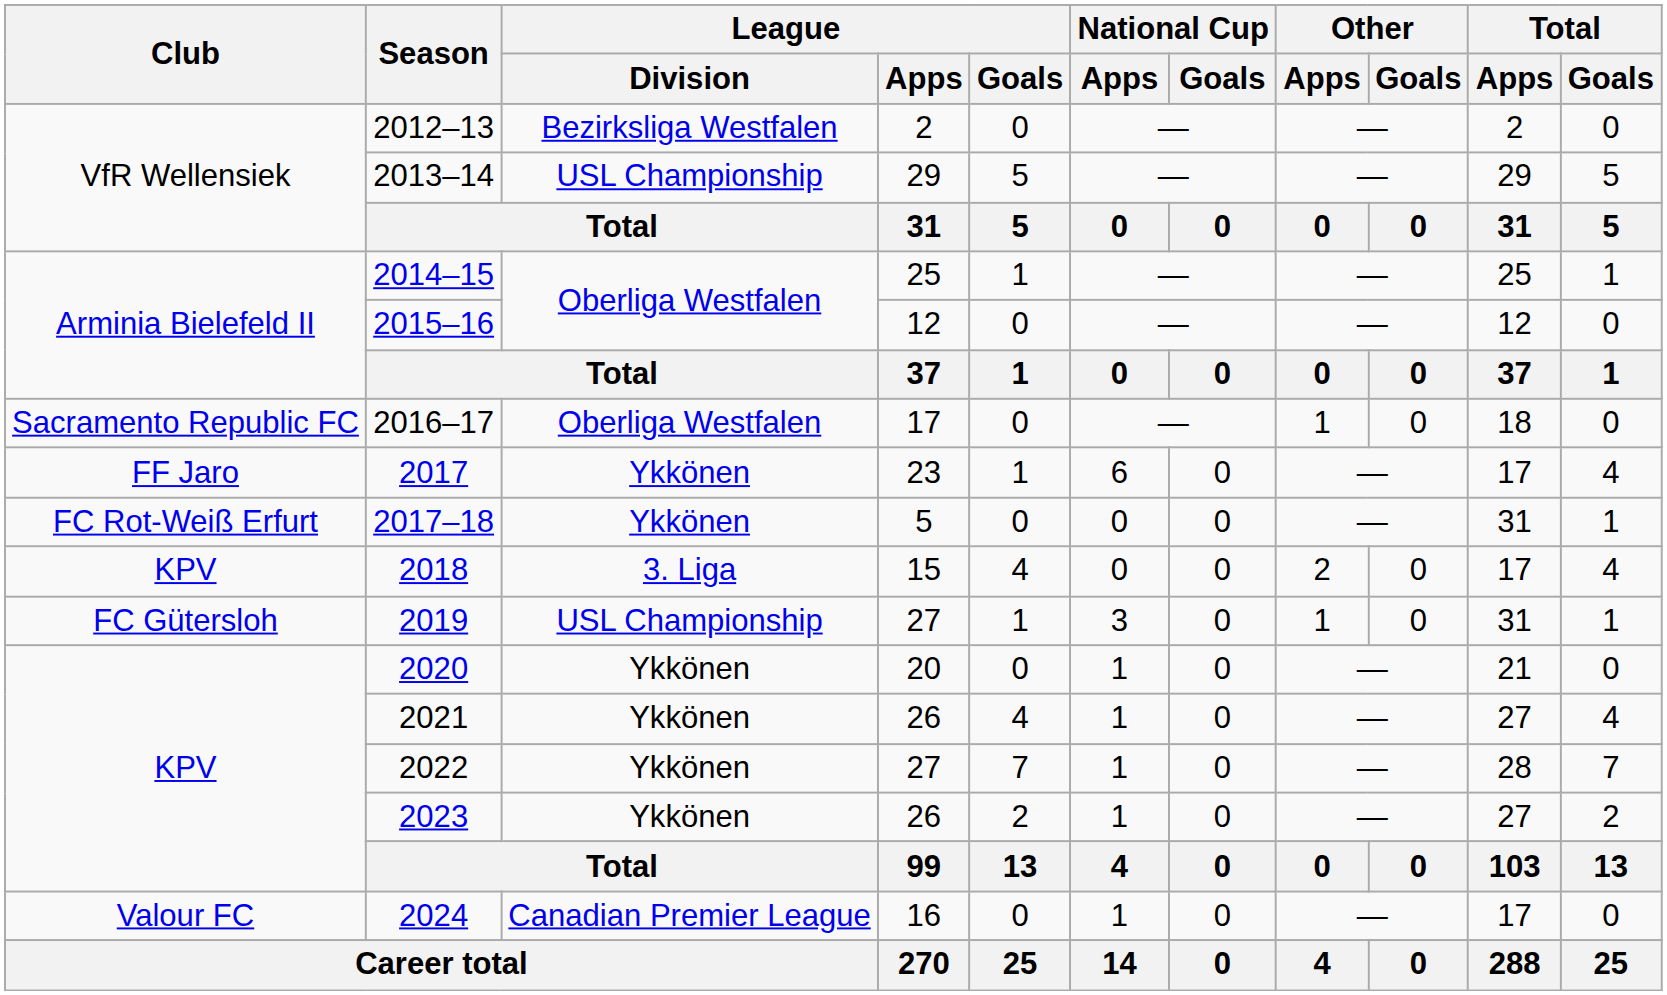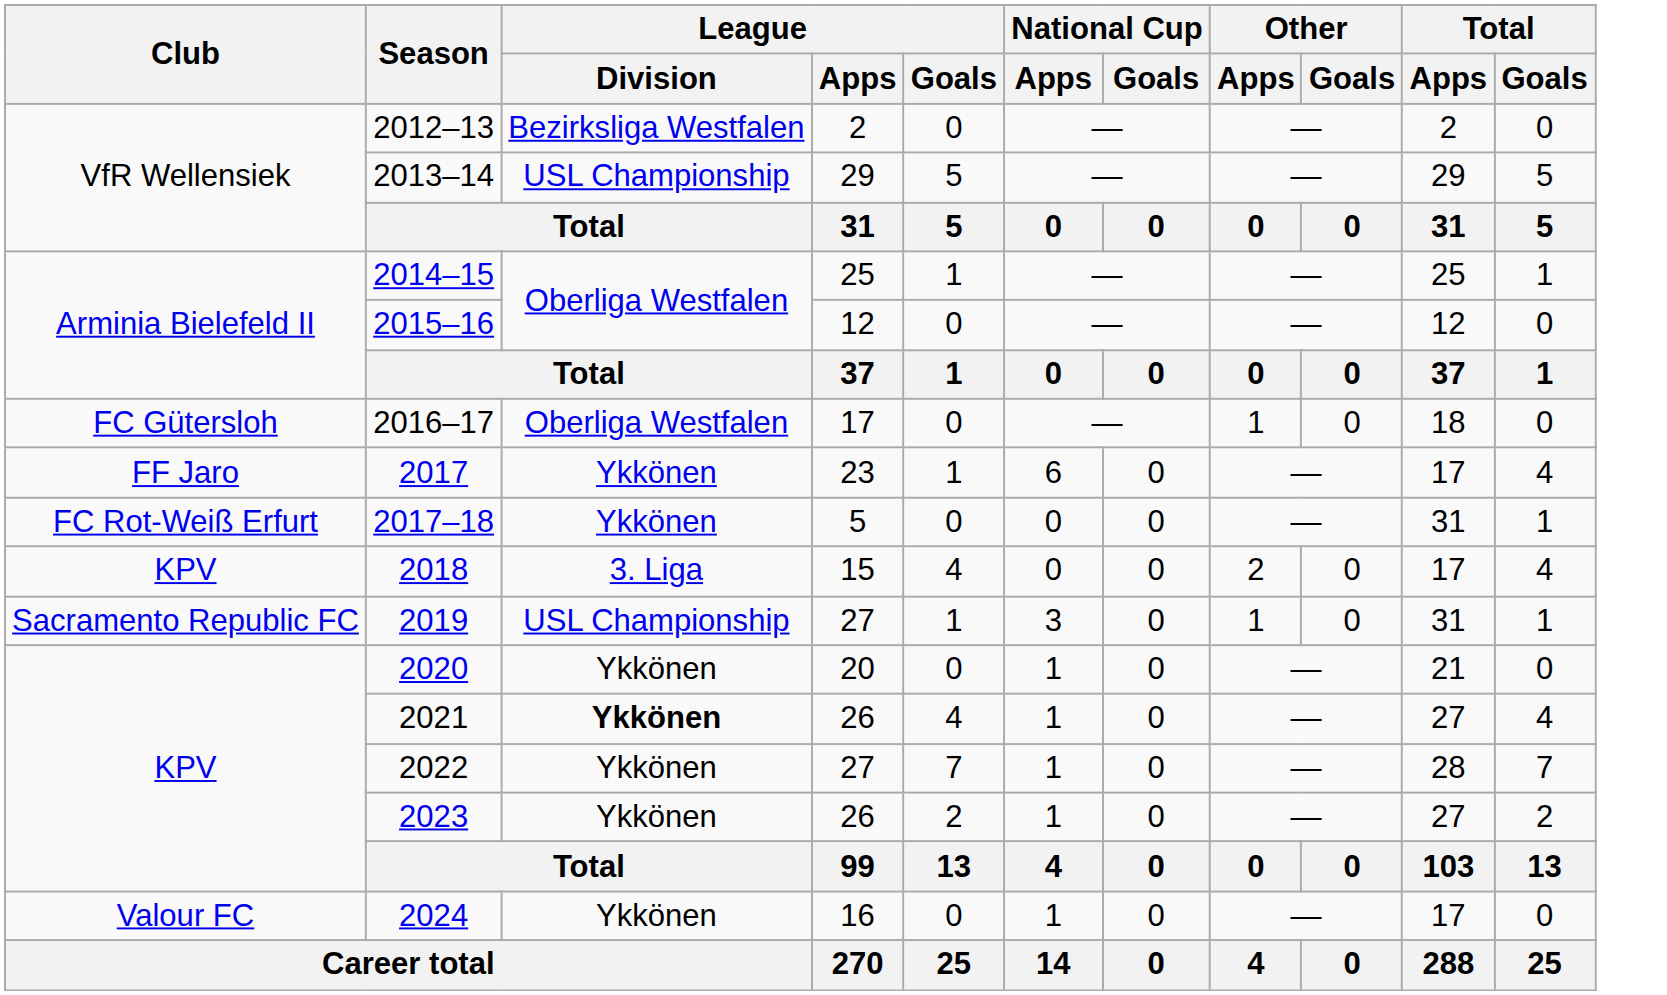 <table class="wikitable" style="text-align: center">
 <tr>
 <th rowspan="2">Club</th>
 <th rowspan="2">Season</th>
 <th colspan="3">League</th>
 <th colspan="2">National Cup</th>
 <th colspan="2">Other</th>
 <th colspan="2">Total</th>
 </tr>
 <tr>
 <th>Division</th>
 <th>Apps</th>
 <th>Goals</th>
 <th>Apps</th>
 <th>Goals</th>
 <th>Apps</th>
 <th>Goals</th>
 <th>Apps</th>
 <th>Goals</th>
 </tr>
 <tr>
 <td rowspan="3">VfR Wellensiek</td>
 <td>2012–13</td>
 <td><a href='#'>Bezirksliga Westfalen</a></td>
 <td>2</td>
 <td>0</td>
 <td colspan="2">—</td>
 <td colspan="2">—</td>
 <td>2</td>
 <td>0</td>
 </tr>
 <tr>
 <td>2013–14</td>
 <td><a href='#'>USL Championship</a></td>
 <td>29</td>
 <td>5</td>
 <td colspan="2">—</td>
 <td colspan="2">—</td>
 <td>29</td>
 <td>5</td>
 </tr>
 <tr>
 <th colspan="2">Total</th>
 <th>31</th>
 <th>5</th>
 <th>0</th>
 <th>0</th>
 <th>0</th>
 <th>0</th>
 <th>31</th>
 <th>5</th>
 </tr>
 <tr>
 <td rowspan="3"><a href='#'>Arminia Bielefeld II</a></td>
 <td><a href='#'>2014–15</a></td>
 <td rowspan=2><a href='#'>Oberliga Westfalen</a></td>
 <td>25</td>
 <td>1</td>
 <td colspan="2">—</td>
 <td colspan="2">—</td>
 <td>25</td>
 <td>1</td>
 </tr>
 <tr>
 <td><a href='#'>2015–16</a></td>
 <td>12</td>
 <td>0</td>
 <td colspan="2">—</td>
 <td colspan="2">—</td>
 <td>12</td>
 <td>0</td>
 </tr>
 <tr>
 <th colspan="2">Total</th>
 <th>37</th>
 <th>1</th>
 <th>0</th>
 <th>0</th>
 <th>0</th>
 <th>0</th>
 <th>37</th>
 <th>1</th>
 </tr>
 <tr>
-<td><a href='#'>Sacramento Republic FC</a></td>
+<td><a href='#'>FC Gütersloh</a></td>
 <td>2016–17</td>
 <td><a href='#'>Oberliga Westfalen</a></td>
 <td>17</td>
 <td>0</td>
 <td colspan="2">—</td>
 <td>1</td>
 <td>0</td>
 <td>18</td>
 <td>0</td>
 </tr>
 <tr>
 <td><a href='#'>FF Jaro</a></td>
 <td><a href='#'>2017</a></td>
 <td><a href='#'>Ykkönen</a></td>
 <td>23</td>
 <td>1</td>
 <td>6</td>
 <td>0</td>
 <td colspan="2">—</td>
 <td>17</td>
 <td>4</td>
 </tr>
 <tr>
 <td><a href='#'>FC Rot-Weiß Erfurt</a></td>
 <td><a href='#'>2017–18</a></td>
 <td><a href='#'>Ykkönen</a></td>
 <td>5</td>
 <td>0</td>
 <td>0</td>
 <td>0</td>
 <td colspan="2">—</td>
 <td>31</td>
 <td>1</td>
 </tr>
 <tr>
 <td><a href='#'>KPV</a></td>
 <td><a href='#'>2018</a></td>
 <td><a href='#'>3. Liga</a></td>
 <td>15</td>
 <td>4</td>
 <td>0</td>
 <td>0</td>
 <td>2</td>
 <td>0</td>
 <td>17</td>
 <td>4</td>
 </tr>
 <tr>
-<td><a href='#'>FC Gütersloh</a></td>
+<td><a href='#'>Sacramento Republic FC</a></td>
 <td><a href='#'>2019</a></td>
 <td><a href='#'>USL Championship</a></td>
 <td>27</td>
 <td>1</td>
 <td>3</td>
 <td>0</td>
 <td>1</td>
 <td>0</td>
 <td>31</td>
 <td>1</td>
 </tr>
 <tr>
 <td rowspan="5"><a href='#'>KPV</a></td>
 <td><a href='#'>2020</a></td>
 <td>Ykkönen</td>
 <td>20</td>
 <td>0</td>
 <td>1</td>
 <td>0</td>
 <td colspan="2">—</td>
 <td>21</td>
 <td>0</td>
 </tr>
 <tr>
 <td>2021</td>
-<td>Ykkönen</td>
+<td><strong>Ykkönen</strong></td>
 <td>26</td>
 <td>4</td>
 <td>1</td>
 <td>0</td>
 <td colspan="2">—</td>
 <td>27</td>
 <td>4</td>
 </tr>
 <tr>
 <td>2022</td>
 <td>Ykkönen</td>
 <td>27</td>
 <td>7</td>
 <td>1</td>
 <td>0</td>
 <td colspan="2">—</td>
 <td>28</td>
 <td>7</td>
 </tr>
 <tr>
 <td><a href='#'>2023</a></td>
 <td>Ykkönen</td>
 <td>26</td>
 <td>2</td>
 <td>1</td>
 <td>0</td>
 <td colspan="2">—</td>
 <td>27</td>
 <td>2</td>
 </tr>
 <tr>
 <th colspan="2">Total</th>
 <th>99</th>
 <th>13</th>
 <th>4</th>
 <th>0</th>
 <th>0</th>
 <th>0</th>
 <th>103</th>
 <th>13</th>
 </tr>
 <tr>
 <td><a href='#'>Valour FC</a></td>
 <td><a href='#'>2024</a></td>
-<td><a href='#'>Canadian Premier League</a></td>
+<td>Ykkönen</td>
 <td>16</td>
 <td>0</td>
 <td>1</td>
 <td>0</td>
 <td colspan="2">—</td>
 <td>17</td>
 <td>0</td>
 </tr>
 <tr>
 <th colspan="3">Career total</th>
 <th>270</th>
 <th>25</th>
 <th>14</th>
 <th>0</th>
 <th>4</th>
 <th>0</th>
 <th>288</th>
 <th>25</th>
 </tr>
 </table>
